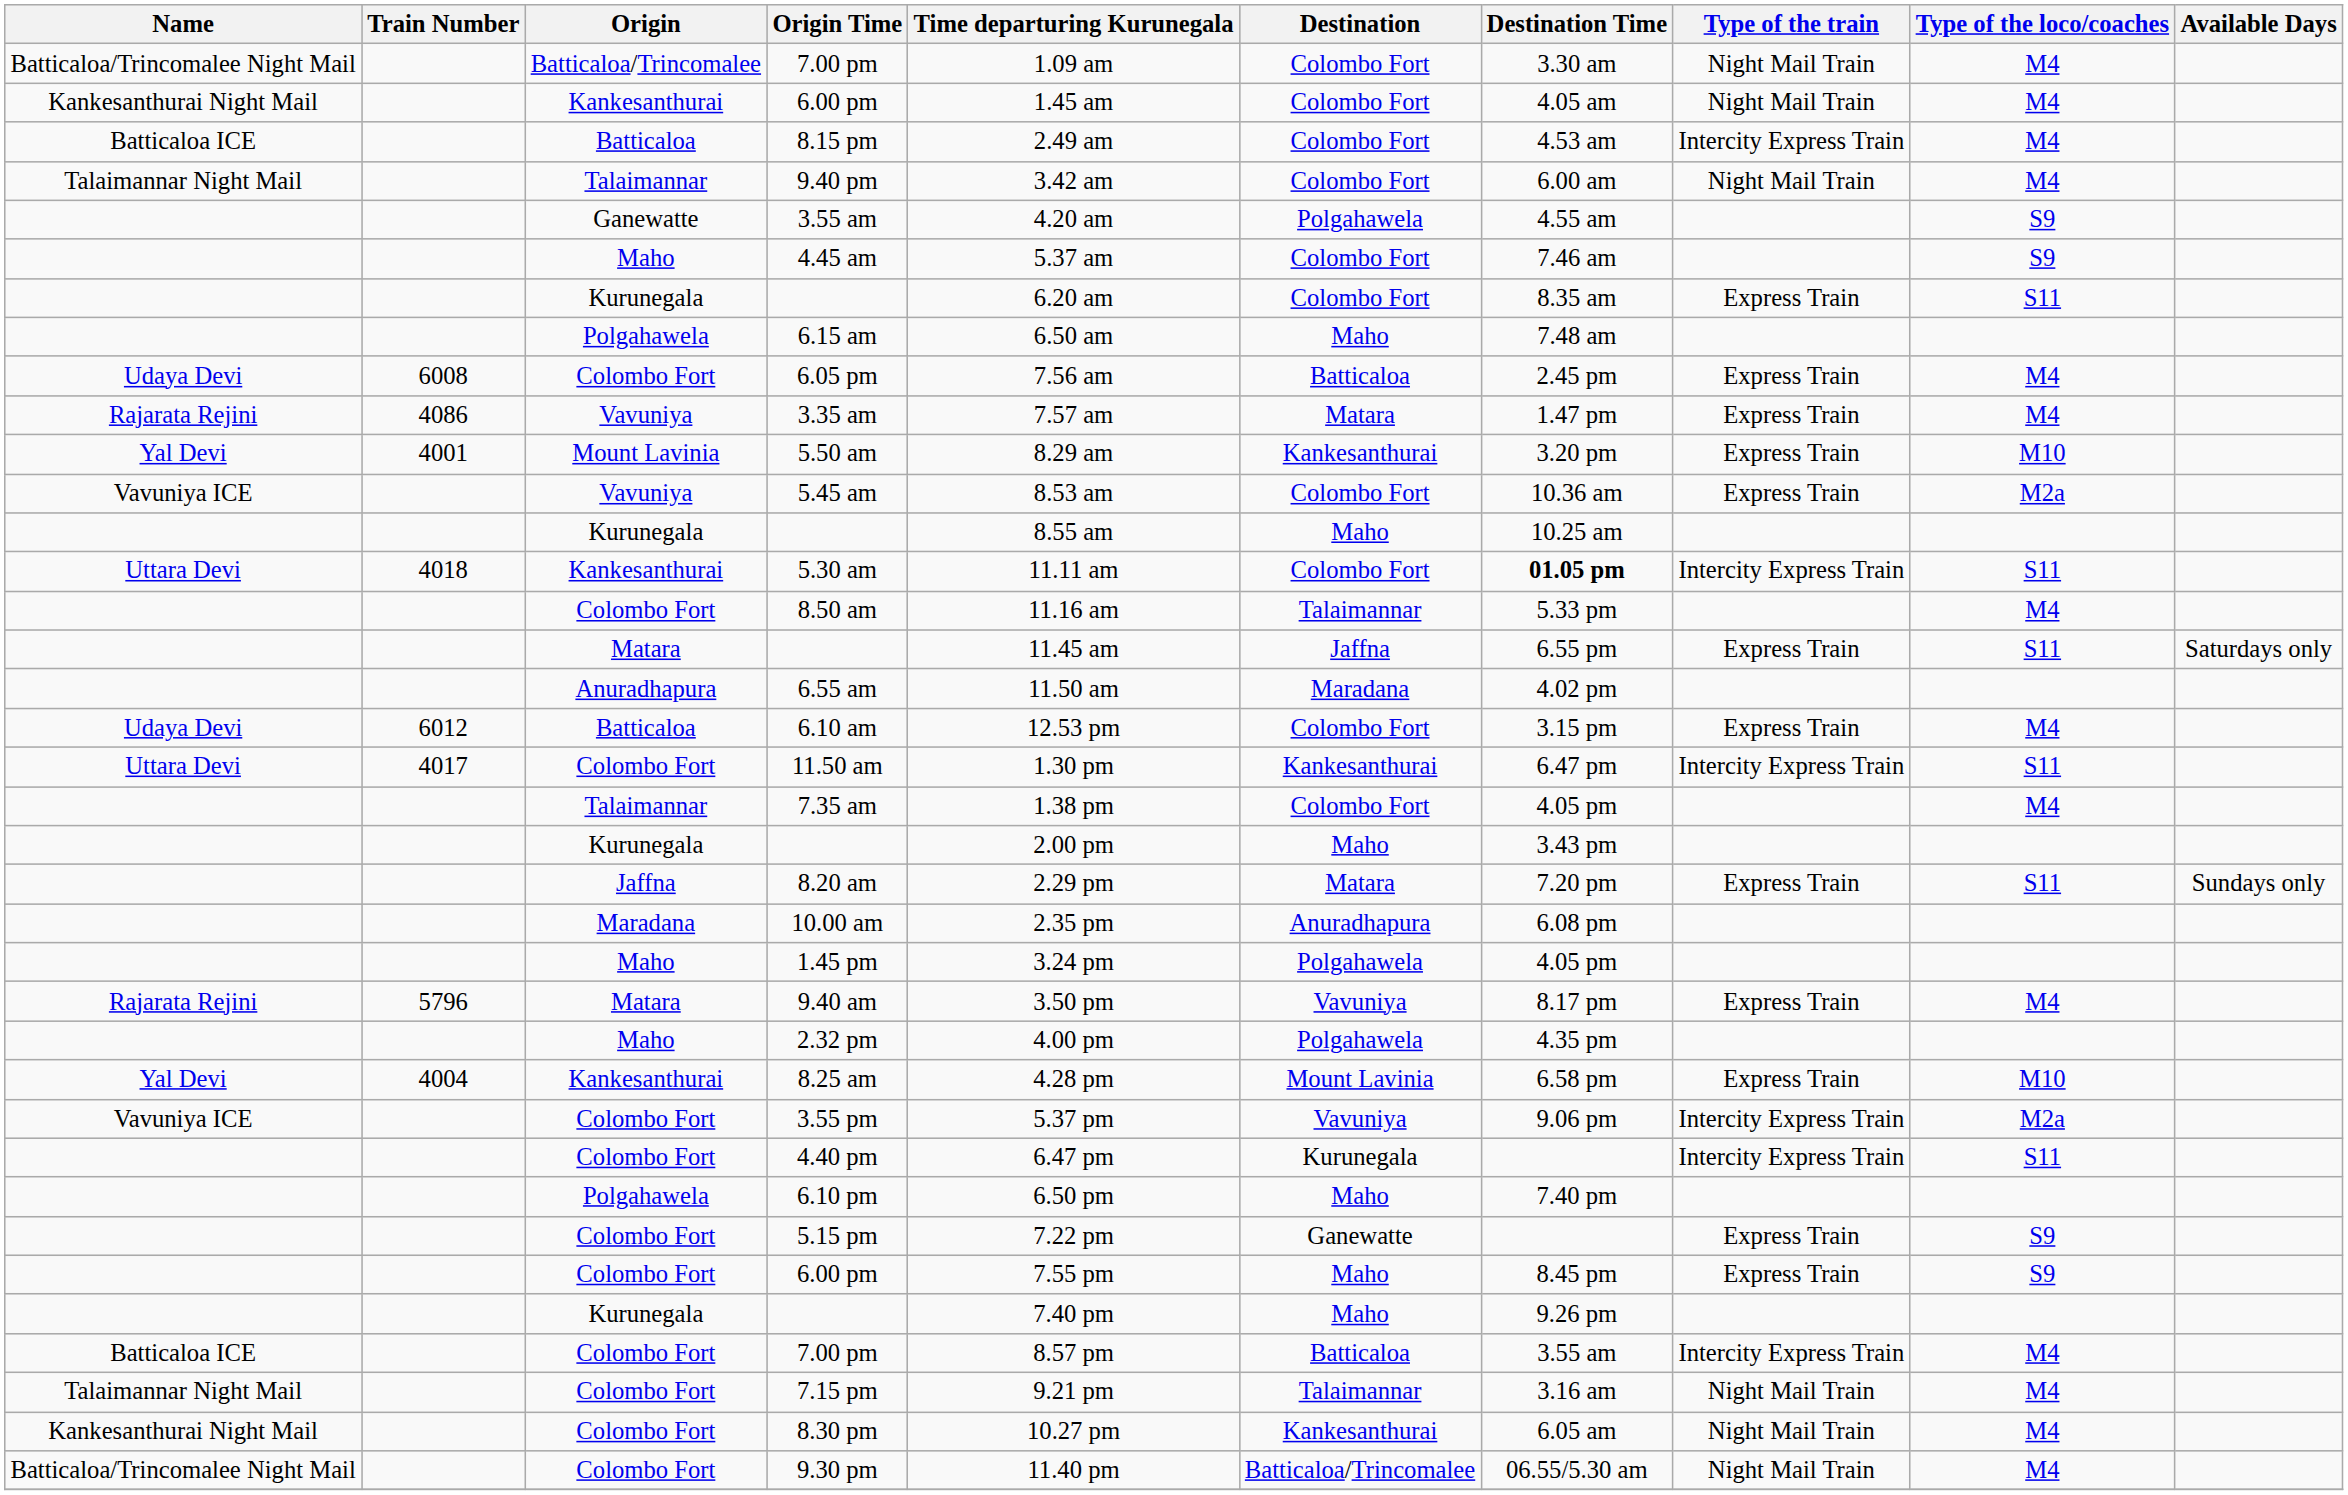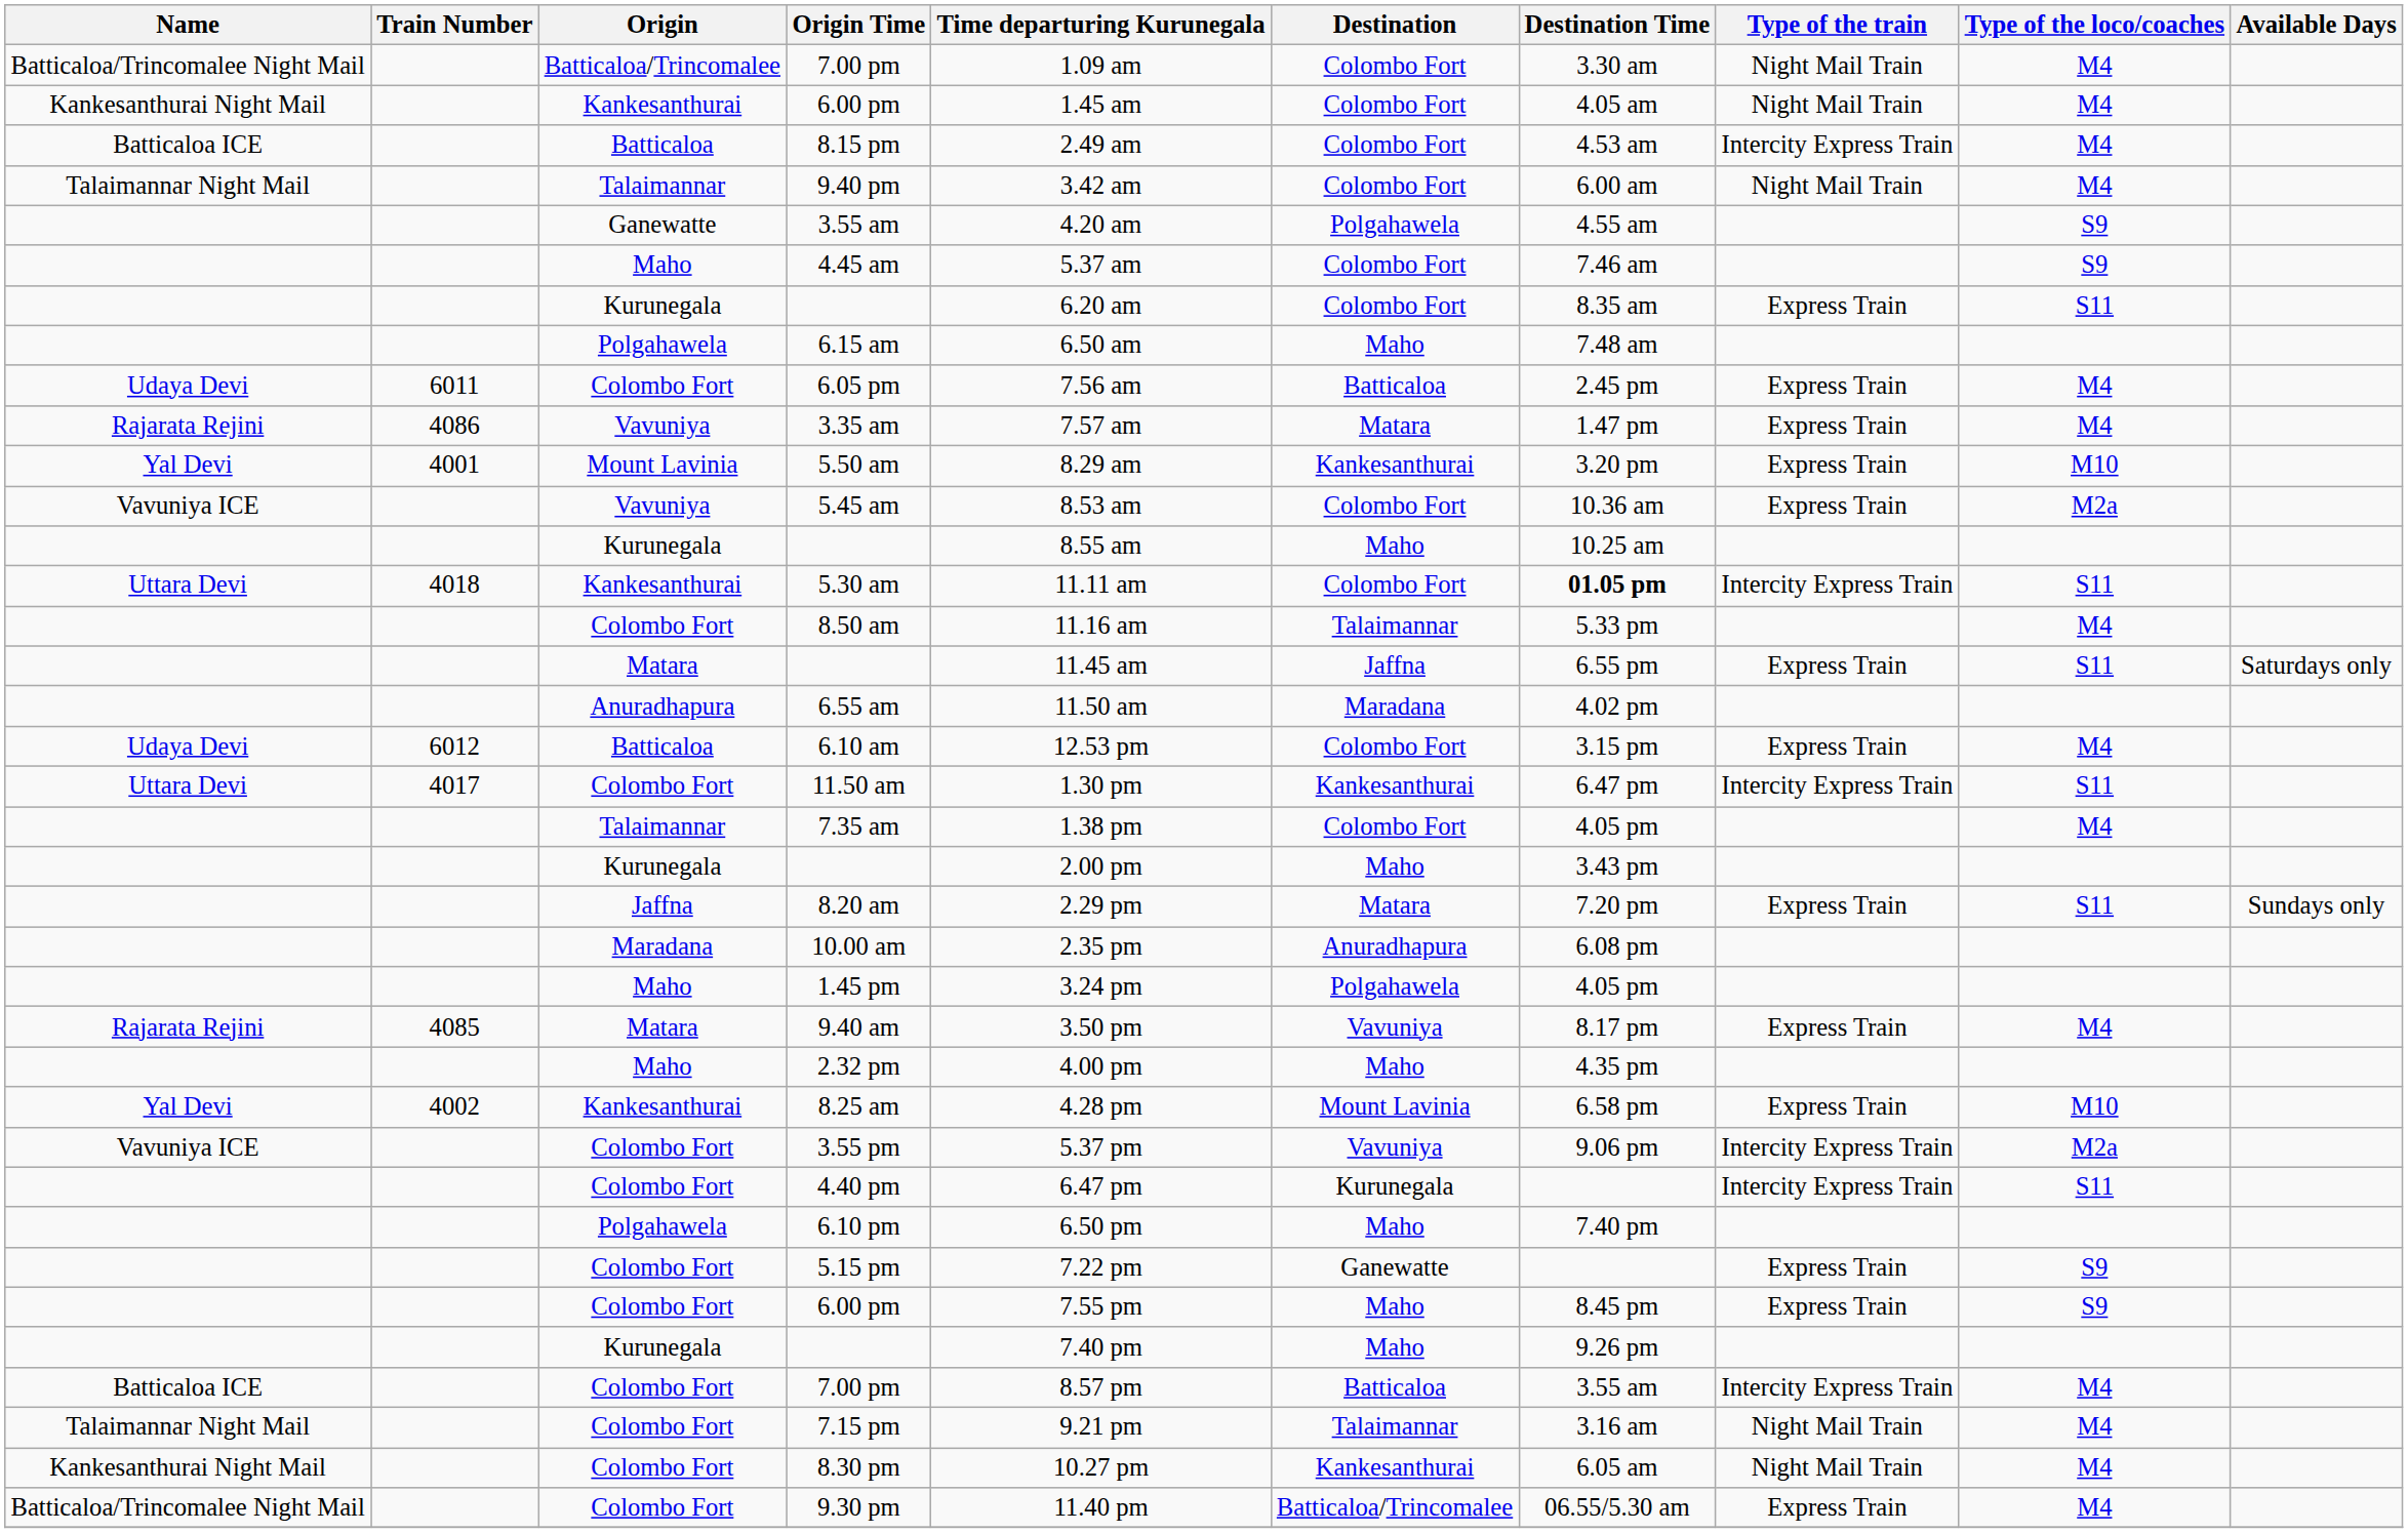 <table class="wikitable" style="text-align:  center;">
 <tr>
 <th>Name</th>
 <th>Train Number</th>
 <th>Origin</th>
 <th>Origin Time</th>
 <th>Time departuring Kurunegala</th>
 <th>Destination</th>
 <th>Destination Time</th>
 <th><a href='#'>Type of the train</a></th>
 <th><a href='#'>Type of the loco/coaches</a></th>
 <th>Available Days</th>
 </tr>
 <tr>
 <td>Batticaloa/Trincomalee Night Mail</td>
 <td></td>
 <td><a href='#'>Batticaloa</a>/<a href='#'>Trincomalee</a></td>
 <td>7.00 pm</td>
 <td>1.09 am</td>
 <td><a href='#'>Colombo Fort</a></td>
 <td>3.30 am</td>
 <td>Night Mail Train</td>
 <td><a href='#'>M4</a></td>
 <td></td>
 </tr>
 <tr>
 <td>Kankesanthurai Night Mail</td>
 <td></td>
 <td><a href='#'>Kankesanthurai</a></td>
 <td>6.00 pm</td>
 <td>1.45 am</td>
 <td><a href='#'>Colombo Fort</a></td>
 <td>4.05 am</td>
 <td>Night Mail Train</td>
 <td><a href='#'>M4</a></td>
 <td></td>
 </tr>
 <tr>
 <td>Batticaloa ICE</td>
 <td></td>
 <td><a href='#'>Batticaloa</a></td>
 <td>8.15 pm</td>
 <td>2.49 am</td>
 <td><a href='#'>Colombo Fort</a></td>
 <td>4.53 am</td>
 <td>Intercity Express Train</td>
 <td><a href='#'>M4</a></td>
 <td></td>
 </tr>
 <tr>
 <td>Talaimannar Night Mail</td>
 <td></td>
 <td><a href='#'>Talaimannar</a></td>
 <td>9.40 pm</td>
 <td>3.42 am</td>
 <td><a href='#'>Colombo Fort</a></td>
 <td>6.00 am</td>
 <td>Night Mail Train</td>
 <td><a href='#'>M4</a></td>
 <td></td>
 </tr>
 <tr>
 <td></td>
 <td></td>
 <td>Ganewatte</td>
 <td>3.55 am</td>
 <td>4.20 am</td>
 <td><a href='#'>Polgahawela</a></td>
 <td>4.55 am</td>
 <td></td>
 <td><a href='#'>S9</a></td>
 <td></td>
 </tr>
 <tr>
 <td></td>
 <td></td>
 <td><a href='#'>Maho</a></td>
 <td>4.45 am</td>
 <td>5.37 am</td>
 <td><a href='#'>Colombo Fort</a></td>
 <td>7.46 am</td>
 <td></td>
 <td><a href='#'>S9</a></td>
 <td></td>
 </tr>
 <tr>
 <td></td>
 <td></td>
 <td>Kurunegala</td>
 <td></td>
 <td>6.20 am</td>
 <td><a href='#'>Colombo Fort</a></td>
 <td>8.35 am</td>
 <td>Express Train</td>
 <td><a href='#'>S11</a></td>
 <td></td>
 </tr>
 <tr>
 <td></td>
 <td></td>
 <td><a href='#'>Polgahawela</a></td>
 <td>6.15 am</td>
 <td>6.50 am</td>
 <td><a href='#'>Maho</a></td>
 <td>7.48 am</td>
 <td></td>
 <td></td>
 <td></td>
 </tr>
 <tr>
 <td><a href='#'>Udaya Devi</a></td>
-<td>6008</td>
+<td>6011</td>
 <td><a href='#'>Colombo Fort</a></td>
 <td>6.05 pm</td>
 <td>7.56 am</td>
 <td><a href='#'>Batticaloa</a></td>
 <td>2.45 pm</td>
 <td>Express Train</td>
 <td><a href='#'>M4</a></td>
 <td></td>
 </tr>
 <tr>
 <td><a href='#'>Rajarata Rejini</a></td>
 <td>4086</td>
 <td><a href='#'>Vavuniya</a></td>
 <td>3.35 am</td>
 <td>7.57 am</td>
 <td><a href='#'>Matara</a></td>
 <td>1.47 pm</td>
 <td>Express Train</td>
 <td><a href='#'>M4</a></td>
 <td></td>
 </tr>
 <tr>
 <td><a href='#'>Yal Devi</a></td>
 <td>4001</td>
 <td><a href='#'>Mount Lavinia</a></td>
 <td>5.50 am</td>
 <td>8.29 am</td>
 <td><a href='#'>Kankesanthurai</a></td>
 <td>3.20 pm</td>
 <td>Express Train</td>
 <td><a href='#'>M10</a></td>
 <td></td>
 </tr>
 <tr>
 <td>Vavuniya ICE</td>
 <td></td>
 <td><a href='#'>Vavuniya</a></td>
 <td>5.45 am</td>
 <td>8.53 am</td>
 <td><a href='#'>Colombo Fort</a></td>
 <td>10.36 am</td>
 <td>Express Train</td>
 <td><a href='#'>M2a</a></td>
 <td></td>
 </tr>
 <tr>
 <td></td>
 <td></td>
 <td>Kurunegala</td>
 <td></td>
 <td>8.55 am</td>
 <td><a href='#'>Maho</a></td>
 <td>10.25 am</td>
 <td></td>
 <td></td>
 <td></td>
 </tr>
 <tr>
 <td><a href='#'>Uttara Devi</a></td>
 <td>4018</td>
 <td><a href='#'>Kankesanthurai</a></td>
 <td>5.30 am</td>
 <td>11.11 am</td>
 <td><a href='#'>Colombo Fort</a></td>
 <td><strong>01.05 pm</strong></td>
 <td>Intercity Express Train</td>
 <td><a href='#'>S11</a></td>
 <td></td>
 </tr>
 <tr>
 <td></td>
 <td></td>
 <td><a href='#'>Colombo Fort</a></td>
 <td>8.50 am</td>
 <td>11.16 am</td>
 <td><a href='#'>Talaimannar</a></td>
 <td>5.33 pm</td>
 <td></td>
 <td><a href='#'>M4</a></td>
 <td></td>
 </tr>
 <tr>
 <td></td>
 <td></td>
 <td><a href='#'>Matara</a></td>
 <td></td>
 <td>11.45 am</td>
 <td><a href='#'>Jaffna</a></td>
 <td>6.55 pm</td>
 <td>Express Train</td>
 <td><a href='#'>S11</a></td>
 <td>Saturdays only</td>
 </tr>
 <tr>
 <td></td>
 <td></td>
 <td><a href='#'>Anuradhapura</a></td>
 <td>6.55 am</td>
 <td>11.50 am</td>
 <td><a href='#'>Maradana</a></td>
 <td>4.02 pm</td>
 <td></td>
 <td></td>
 <td></td>
 </tr>
 <tr>
 <td><a href='#'>Udaya Devi</a></td>
 <td>6012</td>
 <td><a href='#'>Batticaloa</a></td>
 <td>6.10 am</td>
 <td>12.53 pm</td>
 <td><a href='#'>Colombo Fort</a></td>
 <td>3.15 pm</td>
 <td>Express Train</td>
 <td><a href='#'>M4</a></td>
 <td></td>
 </tr>
 <tr>
 <td><a href='#'>Uttara Devi</a></td>
 <td>4017</td>
 <td><a href='#'>Colombo Fort</a></td>
 <td>11.50 am</td>
 <td>1.30 pm</td>
 <td><a href='#'>Kankesanthurai</a></td>
 <td>6.47 pm</td>
 <td>Intercity Express Train</td>
 <td><a href='#'>S11</a></td>
 <td></td>
 </tr>
 <tr>
 <td></td>
 <td></td>
 <td><a href='#'>Talaimannar</a></td>
 <td>7.35 am</td>
 <td>1.38 pm</td>
 <td><a href='#'>Colombo Fort</a></td>
 <td>4.05 pm</td>
 <td></td>
 <td><a href='#'>M4</a></td>
 <td></td>
 </tr>
 <tr>
 <td></td>
 <td></td>
 <td>Kurunegala</td>
 <td></td>
 <td>2.00 pm</td>
 <td><a href='#'>Maho</a></td>
 <td>3.43 pm</td>
 <td></td>
 <td></td>
 <td></td>
 </tr>
 <tr>
 <td></td>
 <td></td>
 <td><a href='#'>Jaffna</a></td>
 <td>8.20 am</td>
 <td>2.29 pm</td>
 <td><a href='#'>Matara</a></td>
 <td>7.20 pm</td>
 <td>Express Train</td>
 <td><a href='#'>S11</a></td>
 <td>Sundays only</td>
 </tr>
 <tr>
 <td></td>
 <td></td>
 <td><a href='#'>Maradana</a></td>
 <td>10.00 am</td>
 <td>2.35 pm</td>
 <td><a href='#'>Anuradhapura</a></td>
 <td>6.08 pm</td>
 <td></td>
 <td></td>
 <td></td>
 </tr>
 <tr>
 <td></td>
 <td></td>
 <td><a href='#'>Maho</a></td>
 <td>1.45 pm</td>
 <td>3.24 pm</td>
 <td><a href='#'>Polgahawela</a></td>
 <td>4.05 pm</td>
 <td></td>
 <td></td>
 <td></td>
 </tr>
 <tr>
 <td><a href='#'>Rajarata Rejini</a></td>
-<td>5796</td>
+<td>4085</td>
 <td><a href='#'>Matara</a></td>
 <td>9.40 am</td>
 <td>3.50 pm</td>
 <td><a href='#'>Vavuniya</a></td>
 <td>8.17 pm</td>
 <td>Express Train</td>
 <td><a href='#'>M4</a></td>
 <td></td>
 </tr>
 <tr>
 <td></td>
 <td></td>
 <td><a href='#'>Maho</a></td>
 <td>2.32 pm</td>
 <td>4.00 pm</td>
-<td><a href='#'>Polgahawela</a></td>
+<td><a href='#'>Maho</a></td>
 <td>4.35 pm</td>
 <td></td>
 <td></td>
 <td></td>
 </tr>
 <tr>
 <td><a href='#'>Yal Devi</a></td>
-<td>4004</td>
+<td>4002</td>
 <td><a href='#'>Kankesanthurai</a></td>
 <td>8.25 am</td>
 <td>4.28 pm</td>
 <td><a href='#'>Mount Lavinia</a></td>
 <td>6.58 pm</td>
 <td>Express Train</td>
 <td><a href='#'>M10</a></td>
 <td></td>
 </tr>
 <tr>
 <td>Vavuniya ICE</td>
 <td></td>
 <td><a href='#'>Colombo Fort</a></td>
 <td>3.55 pm</td>
 <td>5.37 pm</td>
 <td><a href='#'>Vavuniya</a></td>
 <td>9.06 pm</td>
 <td>Intercity Express Train</td>
 <td><a href='#'>M2a</a></td>
 <td></td>
 </tr>
 <tr>
 <td></td>
 <td></td>
 <td><a href='#'>Colombo Fort</a></td>
 <td>4.40 pm</td>
 <td>6.47 pm</td>
 <td>Kurunegala</td>
 <td></td>
 <td>Intercity Express Train</td>
 <td><a href='#'>S11</a></td>
 <td></td>
 </tr>
 <tr>
 <td></td>
 <td></td>
 <td><a href='#'>Polgahawela</a></td>
 <td>6.10 pm</td>
 <td>6.50 pm</td>
 <td><a href='#'>Maho</a></td>
 <td>7.40 pm</td>
 <td></td>
 <td></td>
 <td></td>
 </tr>
 <tr>
 <td></td>
 <td></td>
 <td><a href='#'>Colombo Fort</a></td>
 <td>5.15 pm</td>
 <td>7.22 pm</td>
 <td>Ganewatte</td>
 <td></td>
 <td>Express Train</td>
 <td><a href='#'>S9</a></td>
 <td></td>
 </tr>
 <tr>
 <td></td>
 <td></td>
 <td><a href='#'>Colombo Fort</a></td>
 <td>6.00 pm</td>
 <td>7.55 pm</td>
 <td><a href='#'>Maho</a></td>
 <td>8.45 pm</td>
 <td>Express Train</td>
 <td><a href='#'>S9</a></td>
 <td></td>
 </tr>
 <tr>
 <td></td>
 <td></td>
 <td>Kurunegala</td>
 <td></td>
 <td>7.40 pm</td>
 <td><a href='#'>Maho</a></td>
 <td>9.26 pm</td>
 <td></td>
 <td></td>
 <td></td>
 </tr>
 <tr>
 <td>Batticaloa ICE</td>
 <td></td>
 <td><a href='#'>Colombo Fort</a></td>
 <td>7.00 pm</td>
 <td>8.57 pm</td>
 <td><a href='#'>Batticaloa</a></td>
 <td>3.55 am</td>
 <td>Intercity Express Train</td>
 <td><a href='#'>M4</a></td>
 <td></td>
 </tr>
 <tr>
 <td>Talaimannar Night Mail</td>
 <td></td>
 <td><a href='#'>Colombo Fort</a></td>
 <td>7.15 pm</td>
 <td>9.21 pm</td>
 <td><a href='#'>Talaimannar</a></td>
 <td>3.16 am</td>
 <td>Night Mail Train</td>
 <td><a href='#'>M4</a></td>
 <td></td>
 </tr>
 <tr>
 <td>Kankesanthurai Night Mail</td>
 <td></td>
 <td><a href='#'>Colombo Fort</a></td>
 <td>8.30 pm</td>
 <td>10.27 pm</td>
 <td><a href='#'>Kankesanthurai</a></td>
 <td>6.05 am</td>
 <td>Night Mail Train</td>
 <td><a href='#'>M4</a></td>
 <td></td>
 </tr>
 <tr>
 <td>Batticaloa/Trincomalee Night Mail</td>
 <td></td>
 <td><a href='#'>Colombo Fort</a></td>
 <td>9.30 pm</td>
 <td>11.40 pm</td>
 <td><a href='#'>Batticaloa</a>/<a href='#'>Trincomalee</a></td>
 <td>06.55/5.30 am</td>
-<td>Night Mail Train</td>
+<td>Express Train</td>
 <td><a href='#'>M4</a></td>
 <td></td>
 </tr>
 <tr>
 </tr>
 </table>
